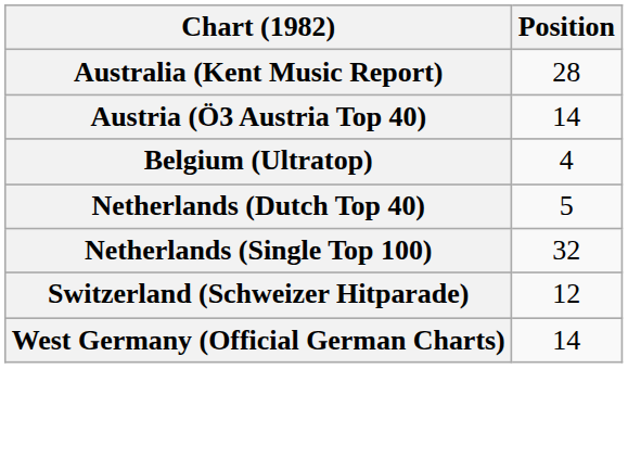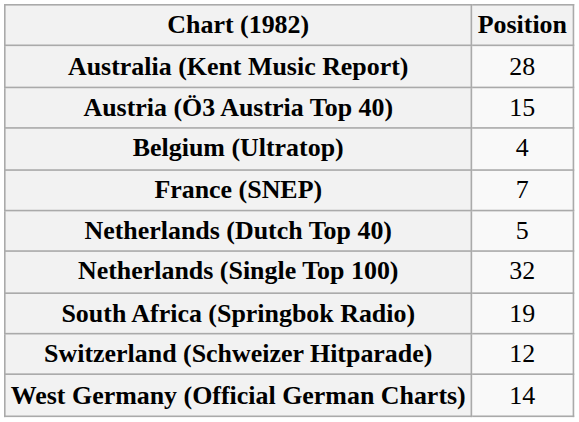 <table class="wikitable sortable plainrowheaders" style="text-align:center">
 <tr>
 <th>Chart (1982)</th>
 <th>Position</th>
 </tr>
 <tr>
 <th scope="row">Australia (Kent Music Report)</th>
 <td>28</td>
 </tr>
 <tr>
 <th scope="row">Austria (Ö3 Austria Top 40)</th>
-<td>14</td>
+<td>15</td>
 </tr>
 <tr>
 <th scope="row">Belgium (Ultratop)</th>
 <td>4</td>
+</tr>
+<tr>
+<th scope="row">France (SNEP)</th>
+<td>7</td>
 </tr>
 <tr>
 <th scope="row">Netherlands (Dutch Top 40)</th>
 <td>5</td>
 </tr>
 <tr>
 <th scope="row">Netherlands (Single Top 100)</th>
 <td>32</td>
 </tr>
 <tr>
+<th scope="row">South Africa (Springbok Radio)</th>
+<td>19</td>
+</tr>
+<tr>
 <th scope="row">Switzerland (Schweizer Hitparade)</th>
 <td>12</td>
 </tr>
 <tr>
 <th scope="row">West Germany (Official German Charts)</th>
 <td>14</td>
 </tr>
 </table>
